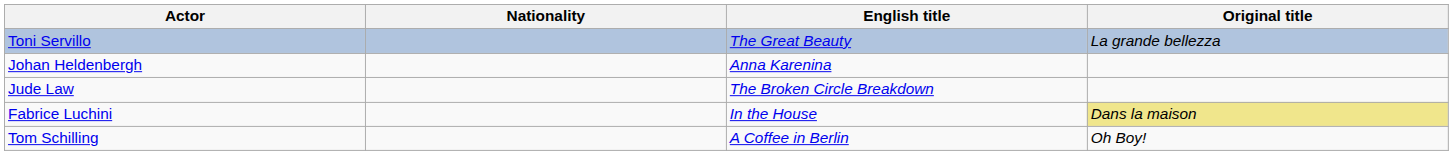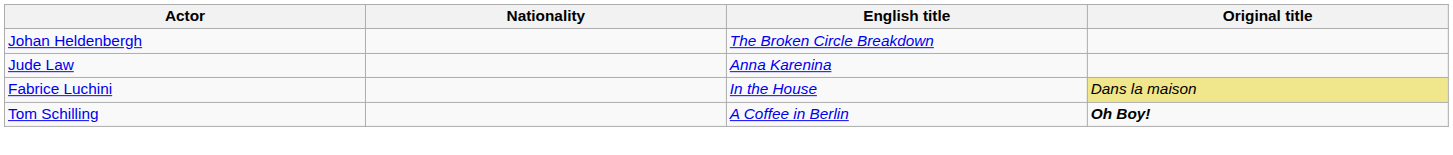 <table class="wikitable" style="width:95%;" cellpadding="5">
 <tr>
 <th style="width:25%;">Actor</th>
 <th style="width:25%;">Nationality</th>
 <th style="width:25%;">English title</th>
 <th style="width:25%;">Original title</th>
 </tr>
-<tr style="background:#B0C4DE;">
-<td><a href='#'>Toni Servillo</a></td>
-<td></td>
-<td><em><a href='#'>The Great Beauty</a></em></td>
-<td><em>La grande bellezza</em></td>
-</tr>
 <tr>
 <td><a href='#'>Johan Heldenbergh</a></td>
 <td></td>
-<td><em><a href='#'>Anna Karenina</a></em></td>
+<td><em><a href='#'>The Broken Circle Breakdown</a></em></td>
 <td></td>
 </tr>
 <tr>
 <td><a href='#'>Jude Law</a></td>
 <td></td>
-<td><em><a href='#'>The Broken Circle Breakdown</a></em></td>
+<td><em><a href='#'>Anna Karenina</a></em></td>
 <td></td>
 </tr>
 <tr>
 <td><a href='#'>Fabrice Luchini</a></td>
 <td></td>
 <td><em><a href='#'>In the House</a></em></td>
 <td style="background: khaki;"><em>Dans la maison</em></td>
 </tr>
 <tr>
 <td><a href='#'>Tom Schilling</a></td>
 <td></td>
 <td><em><a href='#'>A Coffee in Berlin</a></em></td>
-<td><em>Oh Boy!</em></td>
+<td><strong><em>Oh Boy!</em></strong></td>
 </tr>
 </table>
